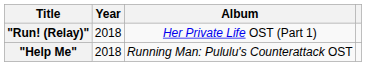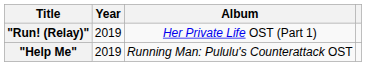 <table class="wikitable plainrowheaders" style="text-align:center">
 <tr>
 <th scope="col">Title</th>
 <th scope="col">Year</th>
 <th scope="col">Album</th>
 <th scope="col"></th>
 </tr>
 <tr>
 <th scope="row">"Run! (Relay)"</th>
-<td>2018</td>
+<td>2019</td>
 <td><em><a href='#'>Her Private Life</a></em> OST (Part 1)</td>
 <td></td>
 </tr>
 <tr>
 <th scope="row">"Help Me"</th>
-<td>2018</td>
+<td>2019</td>
 <td><em>Running Man: Pululu's Counterattack</em> OST</td>
 <td></td>
 </tr>
 </table>
